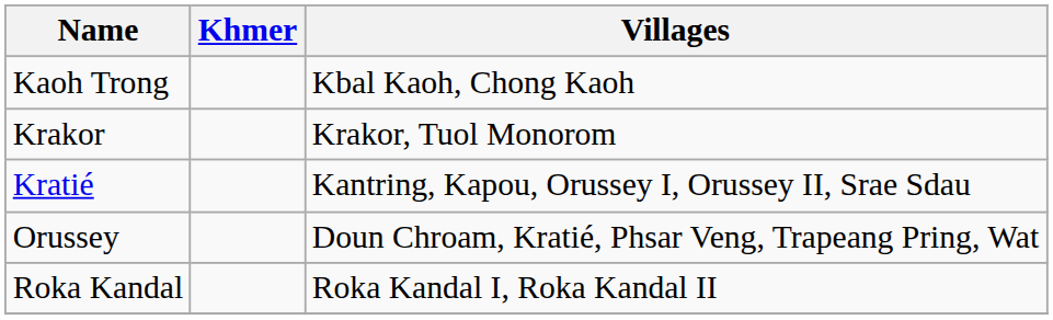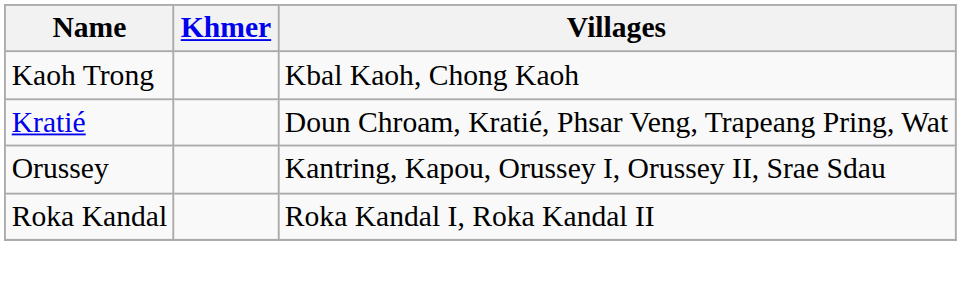 <table class="wikitable">
 <tr>
 <th>Name</th>
 <th><a href='#'>Khmer</a></th>
 <th>Villages</th>
 </tr>
 <tr>
 <td>Kaoh Trong</td>
 <td></td>
 <td>Kbal Kaoh, Chong Kaoh</td>
 </tr>
 <tr>
-<td>Krakor</td>
-<td></td>
-<td>Krakor, Tuol Monorom</td>
-</tr>
-<tr>
 <td><a href='#'>Kratié</a></td>
 <td></td>
-<td>Kantring, Kapou, Orussey I, Orussey II, Srae Sdau</td>
+<td>Doun Chroam, Kratié, Phsar Veng, Trapeang Pring, Wat</td>
 </tr>
 <tr>
 <td>Orussey</td>
 <td></td>
-<td>Doun Chroam, Kratié, Phsar Veng, Trapeang Pring, Wat</td>
+<td>Kantring, Kapou, Orussey I, Orussey II, Srae Sdau</td>
 </tr>
 <tr>
 <td>Roka Kandal</td>
 <td></td>
 <td>Roka Kandal I, Roka Kandal II</td>
 </tr>
 <tr>
 </tr>
 </table>
